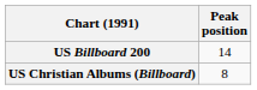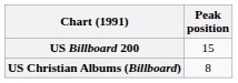 <table class="wikitable sortable plainrowheaders" style="text-align:center">
 <tr>
 <th scope="col">Chart (1991)</th>
 <th scope="col">Peak<br>position</th>
 </tr>
 <tr>
 <th scope="row">US <em>Billboard</em> 200</th>
-<td>14</td>
+<td>15</td>
 </tr>
 <tr>
 <th scope="row">US Christian Albums (<em>Billboard</em>)</th>
 <td>8</td>
 </tr>
 </table>
